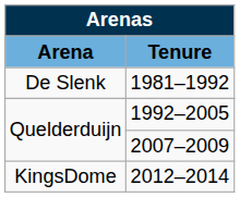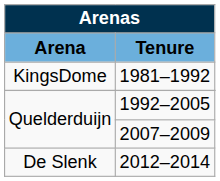 <table class="wikitable" style="text-align:center">
 <tr>
 <th colspan="3" style="text-align:center; color:white; background:#00314F;">Arenas</th>
 </tr>
 <tr>
 <th style="text-align:center; background:#6BAFDC;">Arena</th>
 <th style="text-align:center; background:#6BAFDC;">Tenure</th>
 </tr>
 <tr>
-<td>De Slenk</td>
+<td>KingsDome</td>
 <td>1981–1992</td>
 </tr>
 <tr>
 </tr>
 <tr>
 <td rowspan=2>Quelderduijn</td>
 <td>1992–2005</td>
 </tr>
 <tr>
 <td>2007–2009</td>
 </tr>
 <tr>
-<td>KingsDome</td>
+<td>De Slenk</td>
 <td>2012–2014</td>
 </tr>
 </table>
